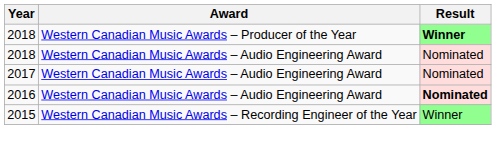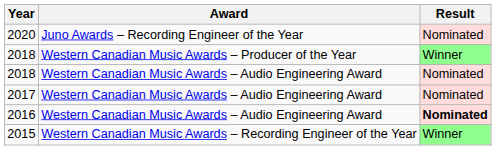 <table class="wikitable">
 <tr>
 <th>Year</th>
 <th>Award</th>
 <th>Result</th>
 </tr>
 <tr>
+<td>2020</td>
+<td><a href='#'>Juno Awards</a> – Recording Engineer of the Year</td>
+<td style="background:#FDD">Nominated</td>
+</tr>
+<tr>
 <td>2018</td>
 <td><a href='#'>Western Canadian Music Awards</a> – Producer of the Year</td>
-<td style="background:#90FF90"><strong>Winner</strong></td>
+<td style="background:#90FF90">Winner</td>
 </tr>
 <tr>
 <td>2018</td>
 <td><a href='#'>Western Canadian Music Awards</a> – Audio Engineering Award</td>
 <td style="background:#FDD">Nominated</td>
 </tr>
 <tr>
 <td>2017</td>
 <td><a href='#'>Western Canadian Music Awards</a> – Audio Engineering Award</td>
 <td style="background:#FDD">Nominated</td>
 </tr>
 <tr>
 <td>2016</td>
 <td><a href='#'>Western Canadian Music Awards</a> – Audio Engineering Award</td>
 <td style="background:#FDD"><strong>Nominated</strong></td>
 </tr>
 <tr>
 <td>2015</td>
 <td><a href='#'>Western Canadian Music Awards</a> – Recording Engineer of the Year</td>
 <td style="background:#90FF90">Winner</td>
 </tr>
 </table>
